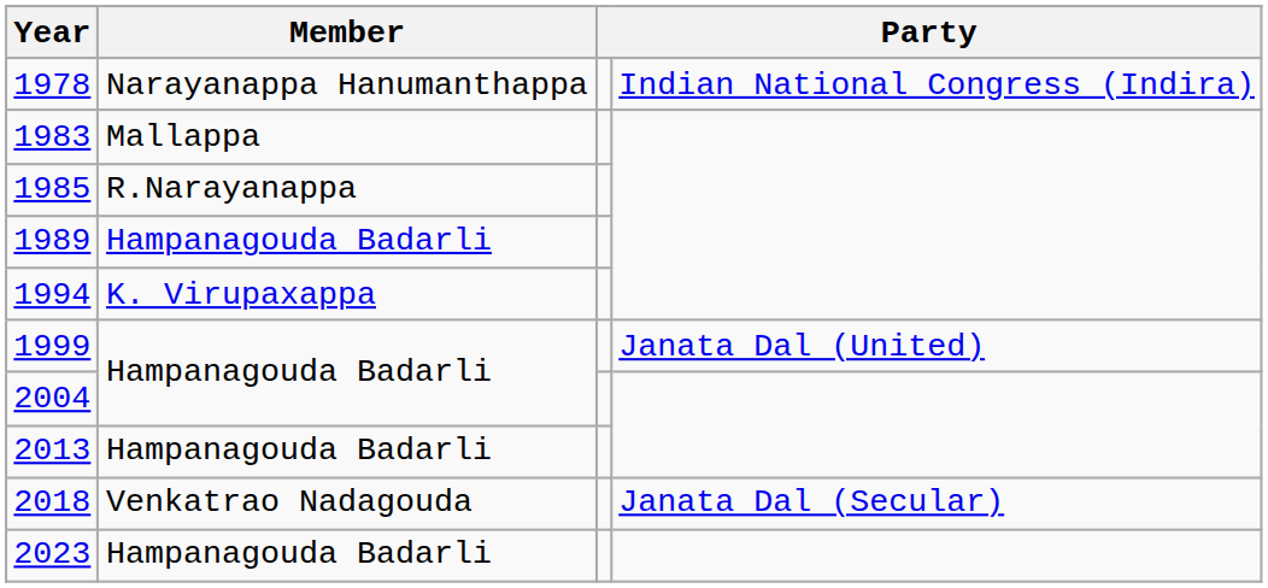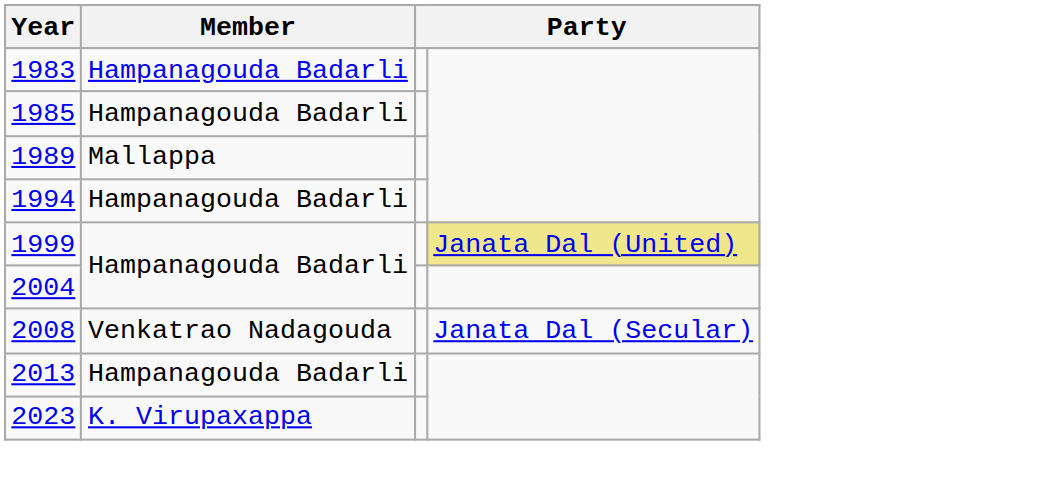 <table class="wikitable sortable">
 <tr>
 <th>Year</th>
 <th>Member</th>
 <th colspan="2">Party</th>
 </tr>
 <tr>
-<td><a href='#'>1978</a></td>
-<td>Narayanappa Hanumanthappa</td>
-<td bgcolor=></td>
-<td><a href='#'>Indian National Congress (Indira)</a></td>
+<td><a href='#'>1983</a></td>
+<td><a href='#'>Hampanagouda Badarli</a></td>
+<td></td>
 </tr>
 <tr>
-<td><a href='#'>1983</a></td>
+<td><a href='#'>1985</a></td>
+<td>Hampanagouda Badarli</td>
+<td></td>
+</tr>
+<tr>
+<td><a href='#'>1989</a></td>
 <td>Mallappa</td>
 <td></td>
 </tr>
 <tr>
-<td><a href='#'>1985</a></td>
-<td>R.Narayanappa</td>
-<td></td>
-</tr>
-<tr>
-<td><a href='#'>1989</a></td>
-<td><a href='#'>Hampanagouda Badarli</a></td>
-<td></td>
-</tr>
-<tr>
 <td><a href='#'>1994</a></td>
-<td><a href='#'>K. Virupaxappa</a></td>
+<td>Hampanagouda Badarli</td>
 <td></td>
 </tr>
 <tr>
 <td><a href='#'>1999</a></td>
 <td rowspan="2">Hampanagouda Badarli</td>
 <td bgcolor=></td>
-<td><a href='#'>Janata Dal (United)</a></td>
+<td style="background: khaki;"><a href='#'>Janata Dal (United)</a></td>
 </tr>
 <tr>
 <td><a href='#'>2004</a></td>
 <td></td>
+</tr>
+<tr>
+<td><a href='#'>2008</a></td>
+<td>Venkatrao Nadagouda</td>
+<td bgcolor=></td>
+<td><a href='#'>Janata Dal (Secular)</a></td>
 </tr>
 <tr>
 <td><a href='#'>2013</a></td>
 <td>Hampanagouda Badarli</td>
 <td></td>
 </tr>
 <tr>
-<td><a href='#'>2018</a></td>
-<td>Venkatrao Nadagouda</td>
-<td bgcolor=></td>
-<td><a href='#'>Janata Dal (Secular)</a></td>
-</tr>
-<tr>
 <td><a href='#'>2023</a></td>
-<td>Hampanagouda Badarli</td>
+<td><a href='#'>K. Virupaxappa</a></td>
 <td></td>
 </tr>
 </table>
